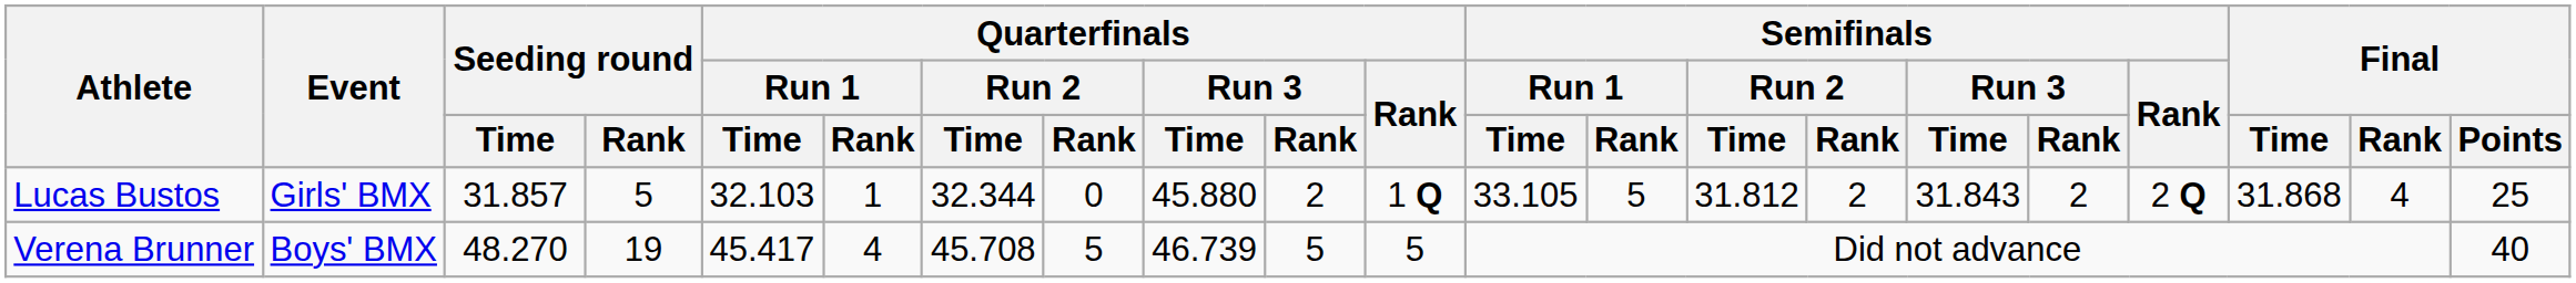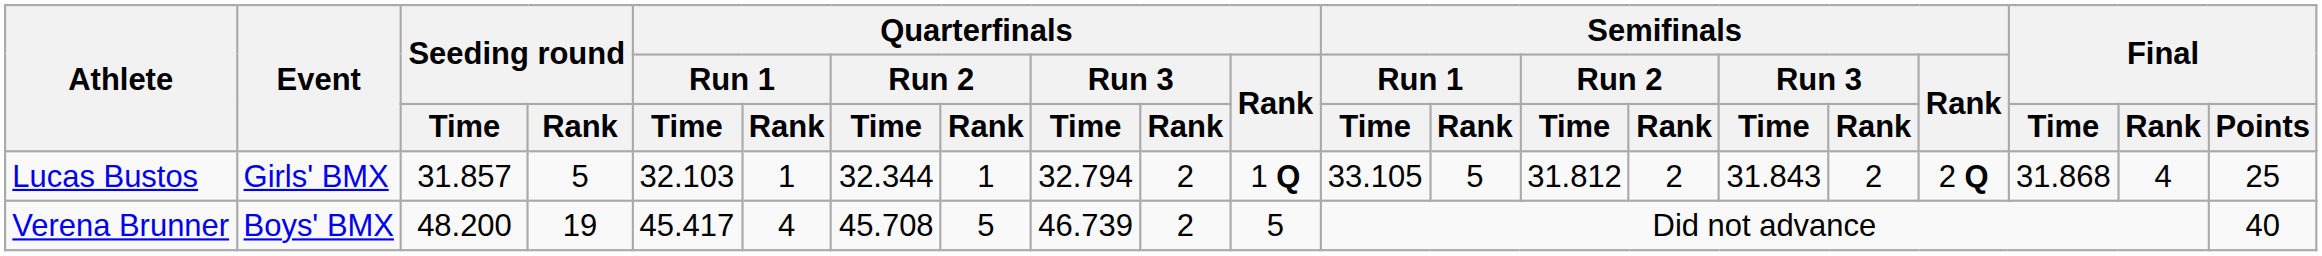 <table class="wikitable" border="1" style="font-size:90%">
 <tr>
 <th rowspan=3>Athlete</th>
 <th rowspan=3>Event</th>
 <th rowspan=2 colspan=2>Seeding round</th>
 <th colspan=7>Quarterfinals</th>
 <th colspan=7>Semifinals</th>
 <th rowspan=2 colspan=3>Final</th>
 </tr>
 <tr>
 <th colspan=2>Run 1</th>
 <th colspan=2>Run 2</th>
 <th colspan=2>Run 3</th>
 <th rowspan=2>Rank</th>
 <th colspan=2>Run 1</th>
 <th colspan=2>Run 2</th>
 <th colspan=2>Run 3</th>
 <th rowspan=2>Rank</th>
 </tr>
 <tr>
 <th>Time</th>
 <th>Rank</th>
 <th>Time</th>
 <th>Rank</th>
 <th>Time</th>
 <th>Rank</th>
 <th>Time</th>
 <th>Rank</th>
 <th>Time</th>
 <th>Rank</th>
 <th>Time</th>
 <th>Rank</th>
 <th>Time</th>
 <th>Rank</th>
 <th>Time</th>
 <th>Rank</th>
 <th>Points</th>
 </tr>
 <tr>
 <td><a href='#'>Lucas Bustos</a></td>
 <td><a href='#'>Girls' BMX</a></td>
 <td align=center>31.857</td>
 <td align=center>5</td>
 <td align=center>32.103</td>
 <td align=center>1</td>
 <td align=center>32.344</td>
-<td align=center>0</td>
-<td align=center>45.880</td>
+<td align=center>1</td>
+<td align=center>32.794</td>
 <td align=center>2</td>
 <td align=center>1 <strong>Q</strong></td>
 <td align=center>33.105</td>
 <td align=center>5</td>
 <td align=center>31.812</td>
 <td align=center>2</td>
 <td align=center>31.843</td>
 <td align=center>2</td>
 <td align=center>2 <strong>Q</strong></td>
 <td align=center>31.868</td>
 <td align=center>4</td>
 <td align=center>25</td>
 </tr>
 <tr>
 <td><a href='#'>Verena Brunner</a></td>
 <td><a href='#'>Boys' BMX</a></td>
-<td align=center>48.270</td>
+<td align=center>48.200</td>
 <td align=center>19</td>
 <td align=center>45.417</td>
 <td align=center>4</td>
 <td align=center>45.708</td>
 <td align=center>5</td>
 <td align=center>46.739</td>
-<td align=center>5</td>
+<td align=center>2</td>
 <td align=center>5</td>
 <td align=center colspan=9>Did not advance</td>
 <td align=center>40</td>
 </tr>
 </table>
